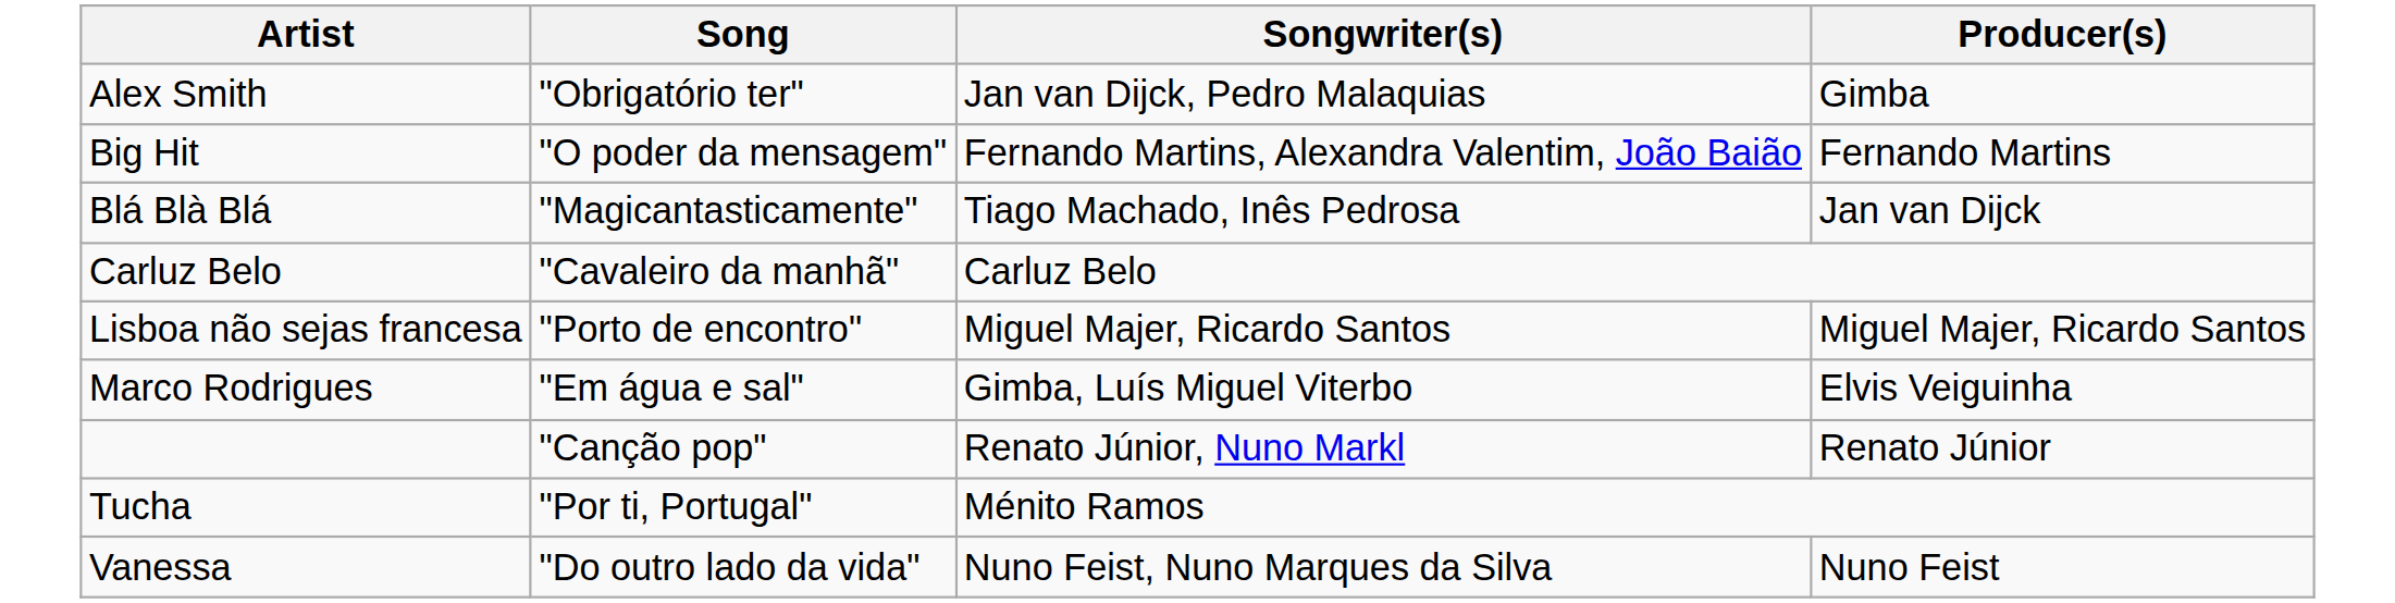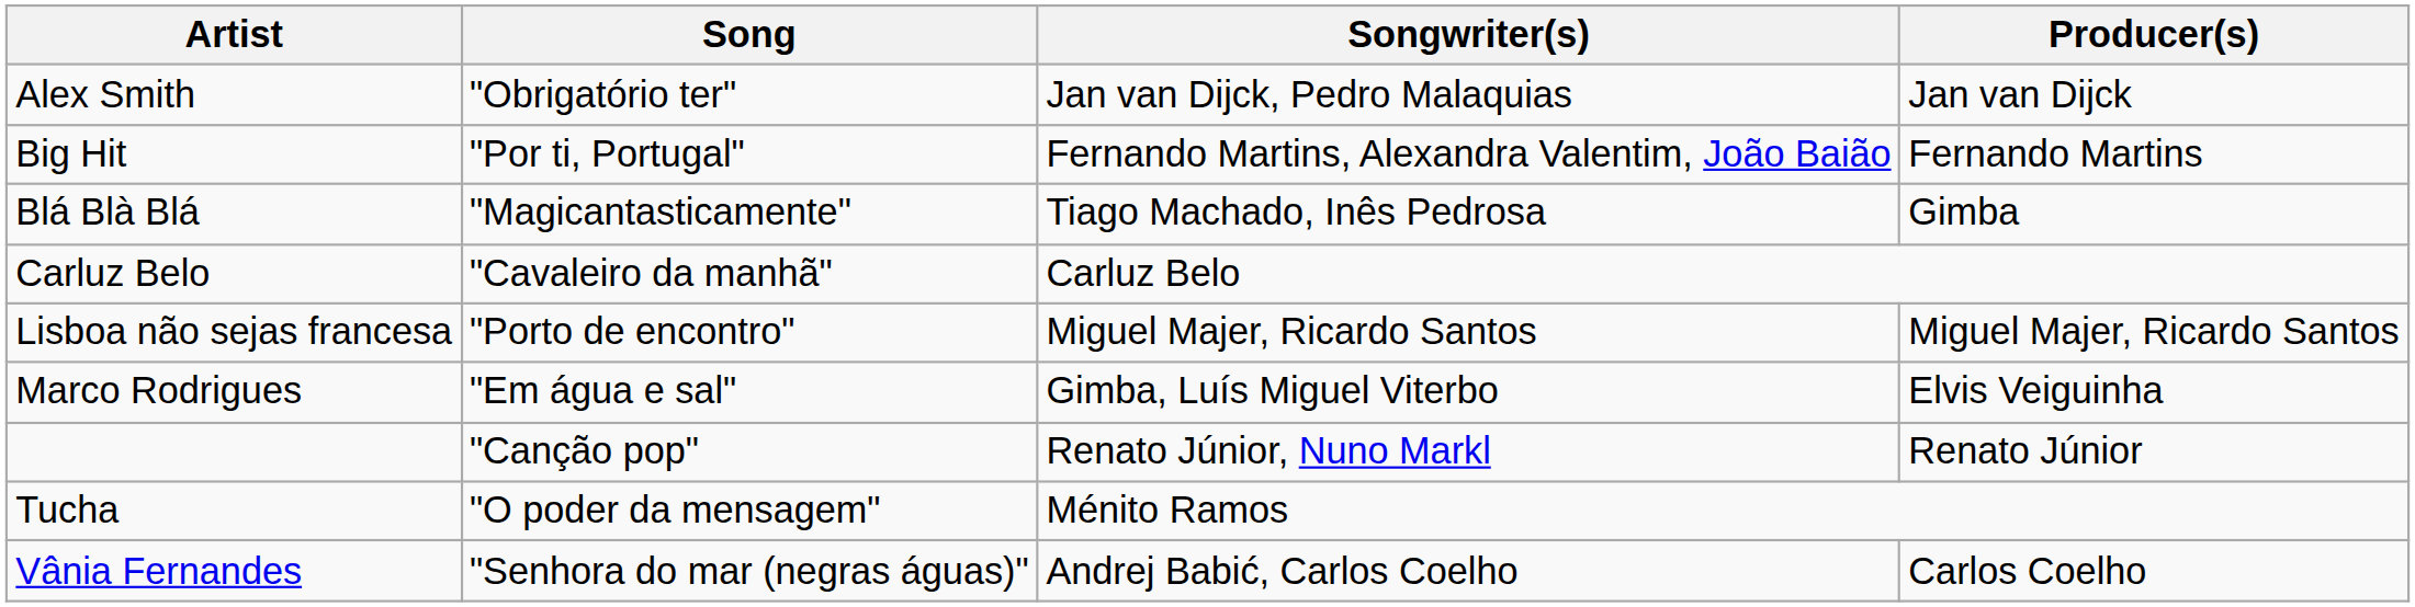 <table class="sortable wikitable" style="margin: 1em auto 1em auto;">
 <tr>
 <th>Artist</th>
 <th>Song</th>
 <th>Songwriter(s)</th>
 <th>Producer(s)</th>
 </tr>
 <tr>
 <td>Alex Smith</td>
 <td>"Obrigatório ter"</td>
 <td>Jan van Dijck, Pedro Malaquias</td>
-<td>Gimba</td>
+<td>Jan van Dijck</td>
 </tr>
 <tr>
 <td>Big Hit</td>
-<td>"O poder da mensagem"</td>
+<td>"Por ti, Portugal"</td>
 <td>Fernando Martins, Alexandra Valentim, <a href='#'>João Baião</a></td>
 <td>Fernando Martins</td>
 </tr>
 <tr>
 <td>Blá Blà Blá</td>
 <td>"Magicantasticamente"</td>
 <td>Tiago Machado, Inês Pedrosa</td>
-<td>Jan van Dijck</td>
+<td>Gimba</td>
 </tr>
 <tr>
 <td>Carluz Belo</td>
 <td>"Cavaleiro da manhã"</td>
 <td colspan="2">Carluz Belo</td>
 </tr>
 <tr>
 <td>Lisboa não sejas francesa</td>
 <td>"Porto de encontro"</td>
 <td>Miguel Majer, Ricardo Santos</td>
 <td>Miguel Majer, Ricardo Santos</td>
 </tr>
 <tr>
 <td>Marco Rodrigues</td>
 <td>"Em água e sal"</td>
 <td>Gimba, Luís Miguel Viterbo</td>
 <td>Elvis Veiguinha</td>
 </tr>
 <tr>
 <td></td>
 <td>"Canção pop"</td>
 <td>Renato Júnior, <a href='#'>Nuno Markl</a></td>
 <td>Renato Júnior</td>
 </tr>
 <tr>
 <td>Tucha</td>
-<td>"Por ti, Portugal"</td>
+<td>"O poder da mensagem"</td>
 <td colspan="2">Ménito Ramos</td>
 </tr>
 <tr>
-<td>Vanessa</td>
-<td>"Do outro lado da vida"</td>
-<td>Nuno Feist, Nuno Marques da Silva</td>
-<td>Nuno Feist</td>
+<td><a href='#'>Vânia Fernandes</a></td>
+<td>"Senhora do mar (negras águas)"</td>
+<td>Andrej Babić, Carlos Coelho</td>
+<td>Carlos Coelho</td>
 </tr>
 </table>
